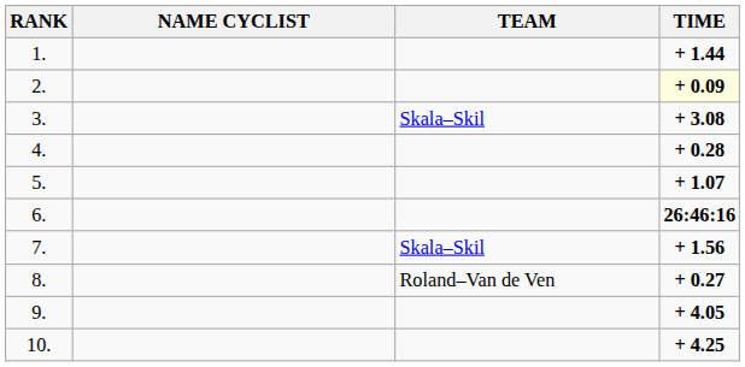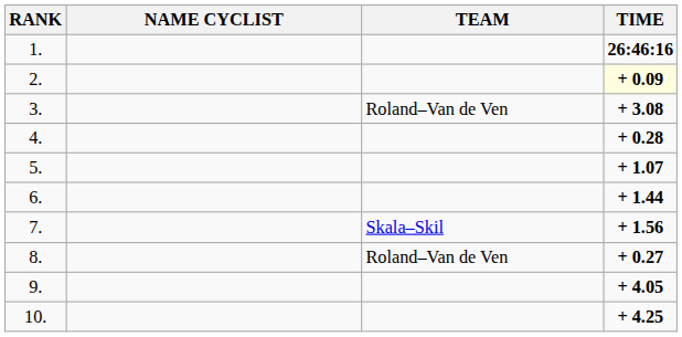 <table class="wikitable" style="font-size:95%;">
 <tr>
 <th>RANK</th>
 <th align="left" style="width: 16em">NAME CYCLIST</th>
 <th align="left" style="width: 13em">TEAM</th>
 <th>TIME</th>
 </tr>
 <tr>
 <td align="center">1.</td>
 <td></td>
 <td></td>
-<td align="center"><strong>+ 1.44</strong></td>
+<td align="center"><strong>26:46:16</strong></td>
 </tr>
 <tr>
 <td align="center">2.</td>
 <td></td>
 <td></td>
 <td align="center" style="background: lightyellow;"><strong>+ 0.09</strong></td>
 </tr>
 <tr>
 <td align="center">3.</td>
 <td></td>
-<td><a href='#'>Skala–Skil</a></td>
+<td>Roland–Van de Ven</td>
 <td align="center"><strong>+ 3.08</strong></td>
 </tr>
 <tr>
 <td align="center">4.</td>
 <td></td>
 <td></td>
 <td align="center"><strong>+ 0.28</strong></td>
 </tr>
 <tr>
 <td align="center">5.</td>
 <td></td>
 <td></td>
 <td align="center"><strong>+ 1.07</strong></td>
 </tr>
 <tr>
 <td align="center">6.</td>
 <td></td>
 <td></td>
-<td align="center"><strong>26:46:16</strong></td>
+<td align="center"><strong>+ 1.44</strong></td>
 </tr>
 <tr>
 <td align="center">7.</td>
 <td></td>
 <td><a href='#'>Skala–Skil</a></td>
 <td align="center"><strong>+ 1.56</strong></td>
 </tr>
 <tr>
 <td align="center">8.</td>
 <td></td>
 <td>Roland–Van de Ven</td>
 <td align="center"><strong>+ 0.27</strong></td>
 </tr>
 <tr>
 <td align="center">9.</td>
 <td></td>
 <td></td>
 <td align="center"><strong>+ 4.05</strong></td>
 </tr>
 <tr>
 <td align="center">10.</td>
 <td></td>
 <td></td>
 <td align="center"><strong>+ 4.25</strong></td>
 </tr>
 </table>
